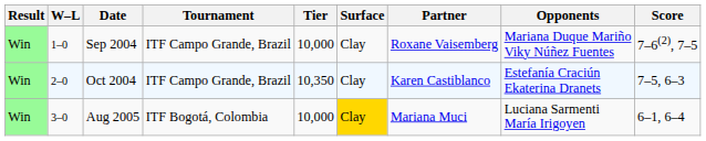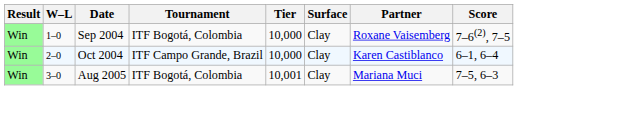 <table class="sortable wikitable">
 <tr>
 <th>Result</th>
 <th class="unsortable">W–L</th>
 <th>Date</th>
 <th>Tournament</th>
 <th>Tier</th>
 <th>Surface</th>
 <th>Partner</th>
-<th>Opponents</th>
 <th>Score</th>
 </tr>
 <tr>
 <td bgcolor=98FB98>Win</td>
 <td><small>1–0</small></td>
 <td>Sep 2004</td>
-<td>ITF Campo Grande, Brazil</td>
+<td>ITF Bogotá, Colombia</td>
 <td>10,000</td>
 <td>Clay</td>
 <td> <a href='#'>Roxane Vaisemberg</a></td>
-<td> <a href='#'>Mariana Duque Mariño</a> <br>  <a href='#'>Viky Núñez Fuentes</a></td>
 <td>7–6<sup>(2)</sup>, 7–5</td>
 </tr>
 <tr style="background:#f0f8ff;">
 <td bgcolor="98FB98">Win</td>
 <td><small>2–0</small></td>
 <td>Oct 2004</td>
 <td>ITF Campo Grande, Brazil</td>
-<td>10,350</td>
+<td>10,000</td>
 <td>Clay</td>
 <td> <a href='#'>Karen Castiblanco</a></td>
-<td> <a href='#'>Estefanía Craciún</a> <br>  <a href='#'>Ekaterina Dranets</a></td>
-<td>7–5, 6–3</td>
+<td>6–1, 6–4</td>
 </tr>
 <tr>
 <td style="background:#98fb98;">Win</td>
 <td><small>3–0</small></td>
 <td>Aug 2005</td>
 <td>ITF Bogotá, Colombia</td>
-<td>10,000</td>
-<td style="background: gold;">Clay</td>
+<td>10,001</td>
+<td>Clay</td>
 <td> <a href='#'>Mariana Muci</a></td>
-<td> Luciana Sarmenti <br>  <a href='#'>María Irigoyen</a></td>
-<td>6–1, 6–4</td>
+<td>7–5, 6–3</td>
 </tr>
 </table>
